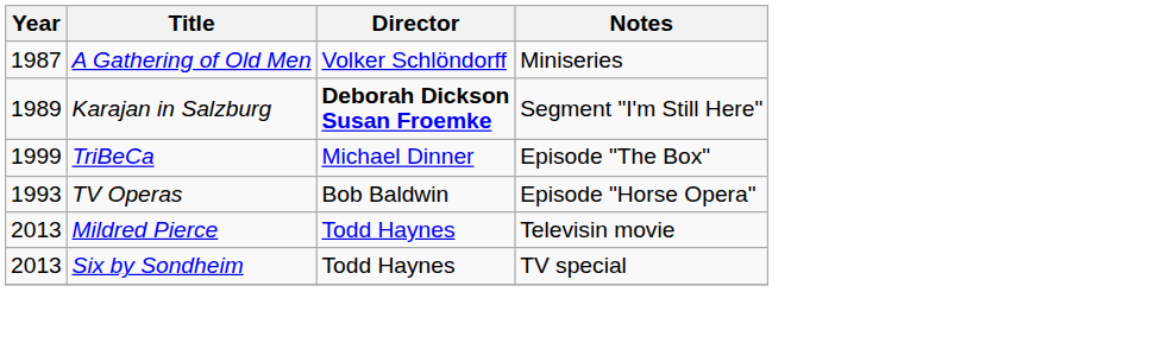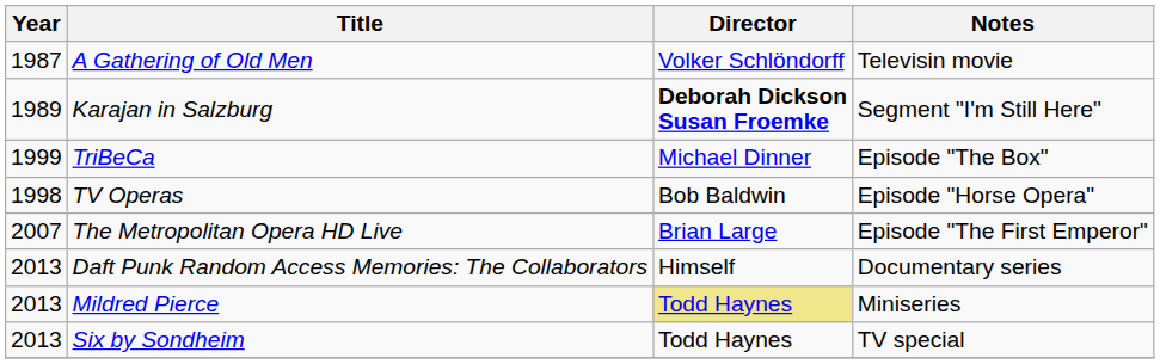 <table class="wikitable">
 <tr>
 <th>Year</th>
 <th>Title</th>
 <th>Director</th>
 <th>Notes</th>
 </tr>
 <tr>
 <td>1987</td>
 <td><em><a href='#'>A Gathering of Old Men</a></em></td>
 <td><a href='#'>Volker Schlöndorff</a></td>
-<td>Miniseries</td>
+<td>Televisin movie</td>
 </tr>
 <tr>
 <td>1989</td>
 <td><em>Karajan in Salzburg</em></td>
 <td><strong>Deborah Dickson<br><a href='#'>Susan Froemke</a></strong></td>
 <td>Segment "I'm Still Here"</td>
 </tr>
 <tr>
 <td>1999</td>
 <td><em><a href='#'>TriBeCa</a></em></td>
 <td><a href='#'>Michael Dinner</a></td>
 <td>Episode "The Box"</td>
 </tr>
 <tr>
-<td>1993</td>
+<td>1998</td>
 <td><em>TV Operas</em></td>
 <td>Bob Baldwin</td>
 <td>Episode "Horse Opera"</td>
 </tr>
 <tr>
+<td>2007</td>
+<td><em>The Metropolitan Opera HD Live</em></td>
+<td><a href='#'>Brian Large</a></td>
+<td>Episode "The First Emperor"</td>
+</tr>
+<tr>
+<td>2013</td>
+<td><em>Daft Punk Random Access Memories: The Collaborators</em></td>
+<td>Himself</td>
+<td>Documentary series</td>
+</tr>
+<tr>
 <td>2013</td>
 <td><em><a href='#'>Mildred Pierce</a></em></td>
-<td><a href='#'>Todd Haynes</a></td>
-<td>Televisin movie</td>
+<td style="background: khaki;"><a href='#'>Todd Haynes</a></td>
+<td>Miniseries</td>
 </tr>
 <tr>
 <td>2013</td>
 <td><em><a href='#'>Six by Sondheim</a></em></td>
 <td>Todd Haynes</td>
 <td>TV special</td>
 </tr>
 <tr>
 </tr>
 </table>
